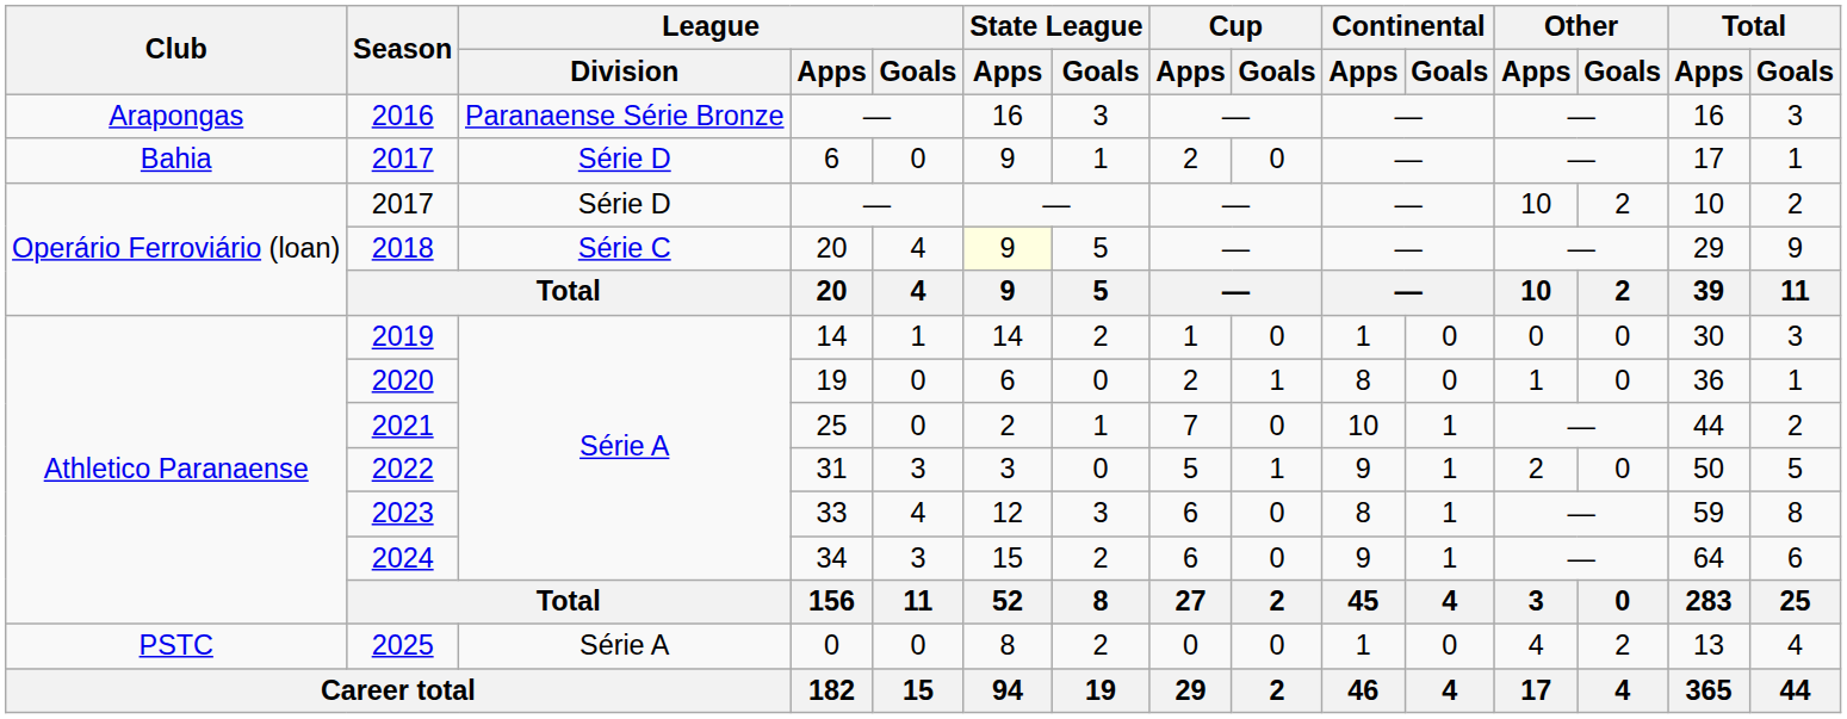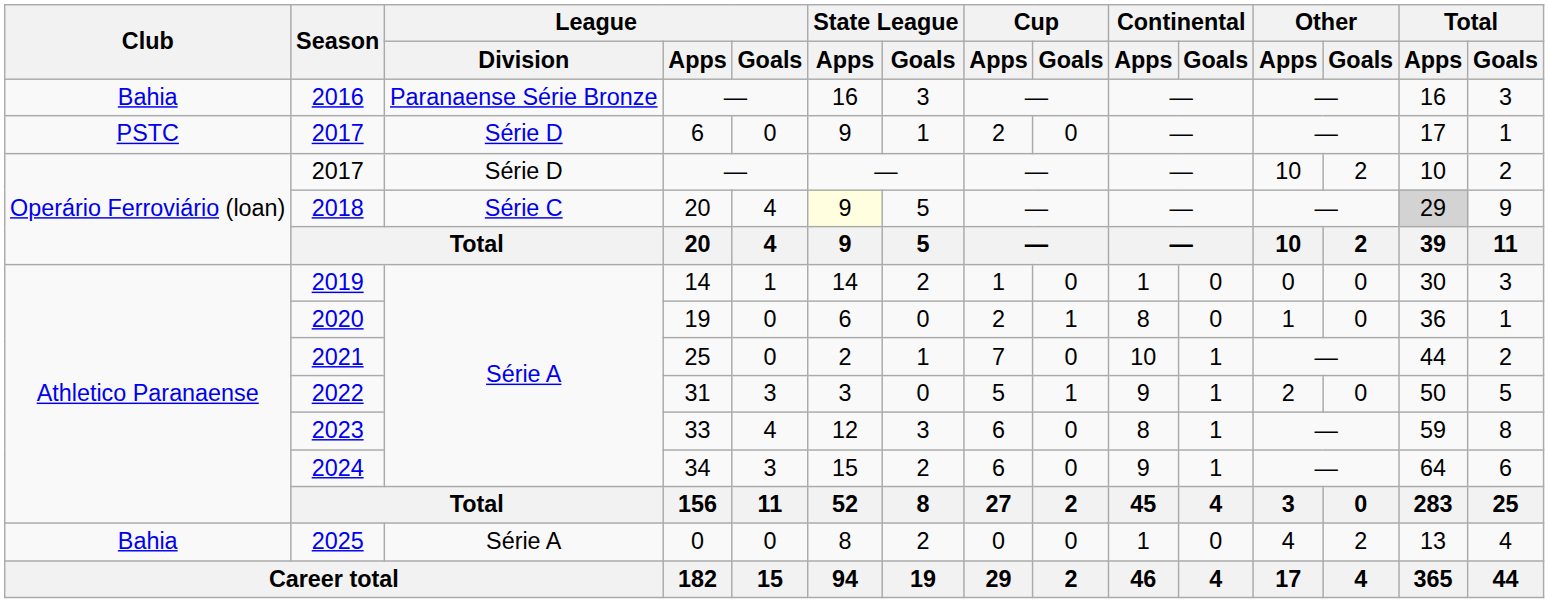 <table class="wikitable" style="text-align: center">
 <tr>
 <th rowspan="2">Club</th>
 <th rowspan="2">Season</th>
 <th colspan="3">League</th>
 <th colspan="2">State League</th>
 <th colspan="2">Cup</th>
 <th colspan="2">Continental</th>
 <th colspan="2">Other</th>
 <th colspan="2">Total</th>
 </tr>
 <tr>
 <th>Division</th>
 <th>Apps</th>
 <th>Goals</th>
 <th>Apps</th>
 <th>Goals</th>
 <th>Apps</th>
 <th>Goals</th>
 <th>Apps</th>
 <th>Goals</th>
 <th>Apps</th>
 <th>Goals</th>
 <th>Apps</th>
 <th>Goals</th>
 </tr>
 <tr>
-<td><a href='#'>Arapongas</a></td>
+<td><a href='#'>Bahia</a></td>
 <td><a href='#'>2016</a></td>
 <td><a href='#'>Paranaense Série Bronze</a></td>
 <td colspan="2">—</td>
 <td>16</td>
 <td>3</td>
 <td colspan="2">—</td>
 <td colspan="2">—</td>
 <td colspan="2">—</td>
 <td>16</td>
 <td>3</td>
 </tr>
 <tr>
-<td><a href='#'>Bahia</a></td>
+<td><a href='#'>PSTC</a></td>
 <td><a href='#'>2017</a></td>
 <td><a href='#'>Série D</a></td>
 <td>6</td>
 <td>0</td>
 <td>9</td>
 <td>1</td>
 <td>2</td>
 <td>0</td>
 <td colspan="2">—</td>
 <td colspan="2">—</td>
 <td>17</td>
 <td>1</td>
 </tr>
 <tr>
 <td rowspan="3"><a href='#'>Operário Ferroviário</a> (loan)</td>
 <td>2017</td>
 <td>Série D</td>
 <td colspan="2">—</td>
 <td colspan="2">—</td>
 <td colspan="2">—</td>
 <td colspan="2">—</td>
 <td>10</td>
 <td>2</td>
 <td>10</td>
 <td>2</td>
 </tr>
 <tr>
 <td><a href='#'>2018</a></td>
 <td><a href='#'>Série C</a></td>
 <td>20</td>
 <td>4</td>
 <td style="background: lightyellow;">9</td>
 <td>5</td>
 <td colspan="2">—</td>
 <td colspan="2">—</td>
 <td colspan="2">—</td>
-<td>29</td>
+<td style="background: lightgrey;">29</td>
 <td>9</td>
 </tr>
 <tr>
 <th colspan="2">Total</th>
 <th>20</th>
 <th>4</th>
 <th>9</th>
 <th>5</th>
 <th colspan="2">—</th>
 <th colspan="2">—</th>
 <th>10</th>
 <th>2</th>
 <th>39</th>
 <th>11</th>
 </tr>
 <tr>
 <td rowspan="7"><a href='#'>Athletico Paranaense</a></td>
 <td><a href='#'>2019</a></td>
 <td rowspan="6"><a href='#'>Série A</a></td>
 <td>14</td>
 <td>1</td>
 <td>14</td>
 <td>2</td>
 <td>1</td>
 <td>0</td>
 <td>1</td>
 <td>0</td>
 <td>0</td>
 <td>0</td>
 <td>30</td>
 <td>3</td>
 </tr>
 <tr>
 <td><a href='#'>2020</a></td>
 <td>19</td>
 <td>0</td>
 <td>6</td>
 <td>0</td>
 <td>2</td>
 <td>1</td>
 <td>8</td>
 <td>0</td>
 <td>1</td>
 <td>0</td>
 <td>36</td>
 <td>1</td>
 </tr>
 <tr>
 <td><a href='#'>2021</a></td>
 <td>25</td>
 <td>0</td>
 <td>2</td>
 <td>1</td>
 <td>7</td>
 <td>0</td>
 <td>10</td>
 <td>1</td>
 <td colspan="2">—</td>
 <td>44</td>
 <td>2</td>
 </tr>
 <tr>
 <td><a href='#'>2022</a></td>
 <td>31</td>
 <td>3</td>
 <td>3</td>
 <td>0</td>
 <td>5</td>
 <td>1</td>
 <td>9</td>
 <td>1</td>
 <td>2</td>
 <td>0</td>
 <td>50</td>
 <td>5</td>
 </tr>
 <tr>
 <td><a href='#'>2023</a></td>
 <td>33</td>
 <td>4</td>
 <td>12</td>
 <td>3</td>
 <td>6</td>
 <td>0</td>
 <td>8</td>
 <td>1</td>
 <td colspan="2">—</td>
 <td>59</td>
 <td>8</td>
 </tr>
 <tr>
 <td><a href='#'>2024</a></td>
 <td>34</td>
 <td>3</td>
 <td>15</td>
 <td>2</td>
 <td>6</td>
 <td>0</td>
 <td>9</td>
 <td>1</td>
 <td colspan="2">—</td>
 <td>64</td>
 <td>6</td>
 </tr>
 <tr>
 <th colspan="2">Total</th>
 <th>156</th>
 <th>11</th>
 <th>52</th>
 <th>8</th>
 <th>27</th>
 <th>2</th>
 <th>45</th>
 <th>4</th>
 <th>3</th>
 <th>0</th>
 <th>283</th>
 <th>25</th>
 </tr>
 <tr>
-<td><a href='#'>PSTC</a></td>
+<td><a href='#'>Bahia</a></td>
 <td><a href='#'>2025</a></td>
 <td>Série A</td>
 <td>0</td>
 <td>0</td>
 <td>8</td>
 <td>2</td>
 <td>0</td>
 <td>0</td>
 <td>1</td>
 <td>0</td>
 <td>4</td>
 <td>2</td>
 <td>13</td>
 <td>4</td>
 </tr>
 <tr>
 <th colspan="3"><strong>Career total</strong></th>
 <th>182</th>
 <th>15</th>
 <th>94</th>
 <th>19</th>
 <th>29</th>
 <th>2</th>
 <th>46</th>
 <th>4</th>
 <th>17</th>
 <th>4</th>
 <th>365</th>
 <th>44</th>
 </tr>
 </table>
